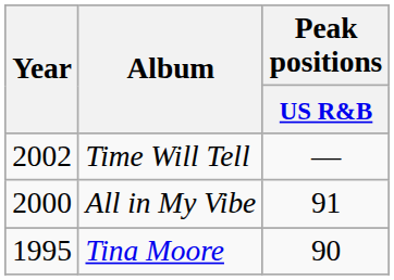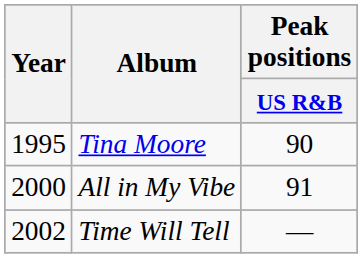 <table class="wikitable">
 <tr>
 <th align="center" rowspan="2">Year</th>
 <th align="center" rowspan="2">Album</th>
 <th align="center" colspan="1">Peak positions</th>
 </tr>
 <tr>
 <th width="30"><small><a href='#'>US R&B</a></small><br></th>
 </tr>
 <tr>
-<td align="center">2002</td>
-<td align="left"><em>Time Will Tell</em></td>
-<td align="center">—</td>
+<td align="center">1995</td>
+<td align="left"><em><a href='#'>Tina Moore</a></em></td>
+<td align="center">90</td>
 </tr>
 <tr>
 <td align="center">2000</td>
 <td align="left"><em>All in My Vibe</em></td>
 <td align="center">91</td>
 </tr>
 <tr>
-<td align="center">1995</td>
-<td align="left"><em><a href='#'>Tina Moore</a></em></td>
-<td align="center">90</td>
+<td align="center">2002</td>
+<td align="left"><em>Time Will Tell</em></td>
+<td align="center">—</td>
 </tr>
 </table>
